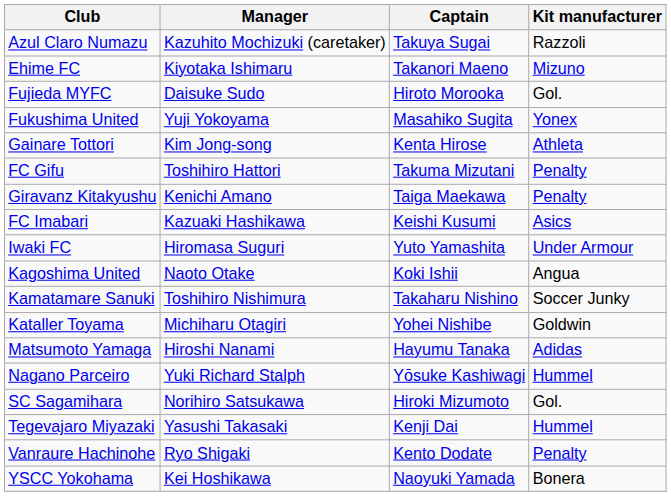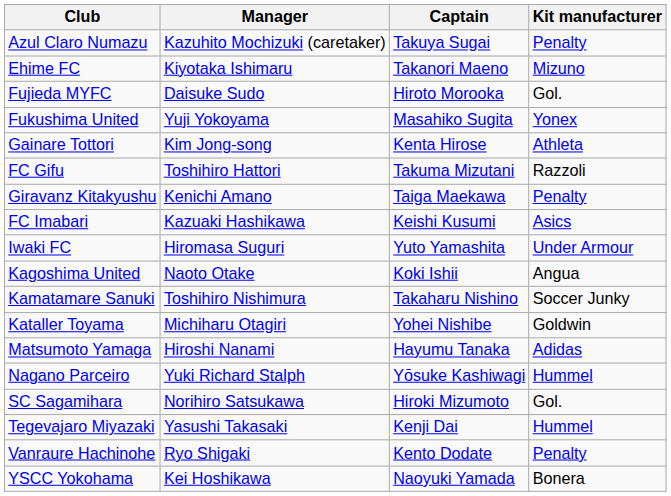 <table class="wikitable sortable">
 <tr>
 <th>Club</th>
 <th>Manager</th>
 <th>Captain</th>
 <th>Kit manufacturer</th>
 </tr>
 <tr>
 <td><a href='#'>Azul Claro Numazu</a></td>
 <td> <a href='#'>Kazuhito Mochizuki</a> (caretaker)</td>
 <td> <a href='#'>Takuya Sugai</a></td>
-<td> Razzoli</td>
+<td> <a href='#'>Penalty</a></td>
 </tr>
 <tr>
 <td><a href='#'>Ehime FC</a></td>
 <td> <a href='#'>Kiyotaka Ishimaru</a></td>
 <td> <a href='#'>Takanori Maeno</a></td>
 <td> <a href='#'>Mizuno</a></td>
 </tr>
 <tr>
 <td><a href='#'>Fujieda MYFC</a></td>
 <td> <a href='#'>Daisuke Sudo</a></td>
 <td> <a href='#'>Hiroto Morooka</a></td>
 <td> Gol.</td>
 </tr>
 <tr>
 <td><a href='#'>Fukushima United</a></td>
 <td> <a href='#'>Yuji Yokoyama</a></td>
 <td> <a href='#'>Masahiko Sugita</a></td>
 <td> <a href='#'>Yonex</a></td>
 </tr>
 <tr>
 <td><a href='#'>Gainare Tottori</a></td>
 <td> <a href='#'>Kim Jong-song</a></td>
 <td> <a href='#'>Kenta Hirose</a></td>
 <td> <a href='#'>Athleta</a></td>
 </tr>
 <tr>
 <td><a href='#'>FC Gifu</a></td>
 <td> <a href='#'>Toshihiro Hattori</a></td>
 <td> <a href='#'>Takuma Mizutani</a></td>
-<td> <a href='#'>Penalty</a></td>
+<td> Razzoli</td>
 </tr>
 <tr>
 <td><a href='#'>Giravanz Kitakyushu</a></td>
 <td> <a href='#'>Kenichi Amano</a></td>
 <td> <a href='#'>Taiga Maekawa</a></td>
 <td> <a href='#'>Penalty</a></td>
 </tr>
 <tr>
 <td><a href='#'>FC Imabari</a></td>
 <td> <a href='#'>Kazuaki Hashikawa</a></td>
 <td> <a href='#'>Keishi Kusumi</a></td>
 <td> <a href='#'>Asics</a></td>
 </tr>
 <tr>
 <td><a href='#'>Iwaki FC</a></td>
 <td> <a href='#'>Hiromasa Suguri</a></td>
 <td> <a href='#'>Yuto Yamashita</a></td>
 <td> <a href='#'>Under Armour</a></td>
 </tr>
 <tr>
 <td><a href='#'>Kagoshima United</a></td>
 <td> <a href='#'>Naoto Otake</a></td>
 <td> <a href='#'>Koki Ishii</a></td>
 <td> Angua</td>
 </tr>
 <tr>
 <td><a href='#'>Kamatamare Sanuki</a></td>
 <td> <a href='#'>Toshihiro Nishimura</a></td>
 <td> <a href='#'>Takaharu Nishino</a></td>
 <td> Soccer Junky</td>
 </tr>
 <tr>
 <td><a href='#'>Kataller Toyama</a></td>
 <td> <a href='#'>Michiharu Otagiri</a></td>
 <td> <a href='#'>Yohei Nishibe</a></td>
 <td> Goldwin</td>
 </tr>
 <tr>
 <td><a href='#'>Matsumoto Yamaga</a></td>
 <td> <a href='#'>Hiroshi Nanami</a></td>
 <td> <a href='#'>Hayumu Tanaka</a></td>
 <td> <a href='#'>Adidas</a></td>
 </tr>
 <tr>
 <td><a href='#'>Nagano Parceiro</a></td>
 <td> <a href='#'>Yuki Richard Stalph</a></td>
 <td> <a href='#'>Yōsuke Kashiwagi</a></td>
 <td> <a href='#'>Hummel</a></td>
 </tr>
 <tr>
 <td><a href='#'>SC Sagamihara</a></td>
 <td> <a href='#'>Norihiro Satsukawa</a></td>
 <td> <a href='#'>Hiroki Mizumoto</a></td>
 <td> Gol.</td>
 </tr>
 <tr>
 <td><a href='#'>Tegevajaro Miyazaki</a></td>
 <td> <a href='#'>Yasushi Takasaki</a></td>
 <td> <a href='#'>Kenji Dai</a></td>
 <td> <a href='#'>Hummel</a></td>
 </tr>
 <tr>
 <td><a href='#'>Vanraure Hachinohe</a></td>
 <td> <a href='#'>Ryo Shigaki</a></td>
 <td> <a href='#'>Kento Dodate</a></td>
 <td> <a href='#'>Penalty</a></td>
 </tr>
 <tr>
 <td><a href='#'>YSCC Yokohama</a></td>
 <td> <a href='#'>Kei Hoshikawa</a></td>
 <td> <a href='#'>Naoyuki Yamada</a></td>
 <td> Bonera</td>
 </tr>
 </table>
